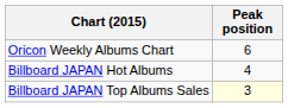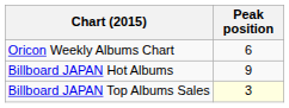 <table class="wikitable plainrowheaders" style="text-align:center;">
 <tr>
 <th>Chart (2015)</th>
 <th style="width:5em;">Peak position</th>
 </tr>
 <tr>
 <td style="text-align:left;"><a href='#'>Oricon</a> Weekly Albums Chart</td>
 <td>6</td>
 </tr>
 <tr>
 <td style="text-align:left;"><a href='#'>Billboard JAPAN</a> Hot Albums</td>
-<td>4</td>
+<td>9</td>
 </tr>
 <tr>
 <td style="text-align:left;"><a href='#'>Billboard JAPAN</a> Top Albums Sales</td>
 <td style="background: lightyellow;">3</td>
 </tr>
 </table>
